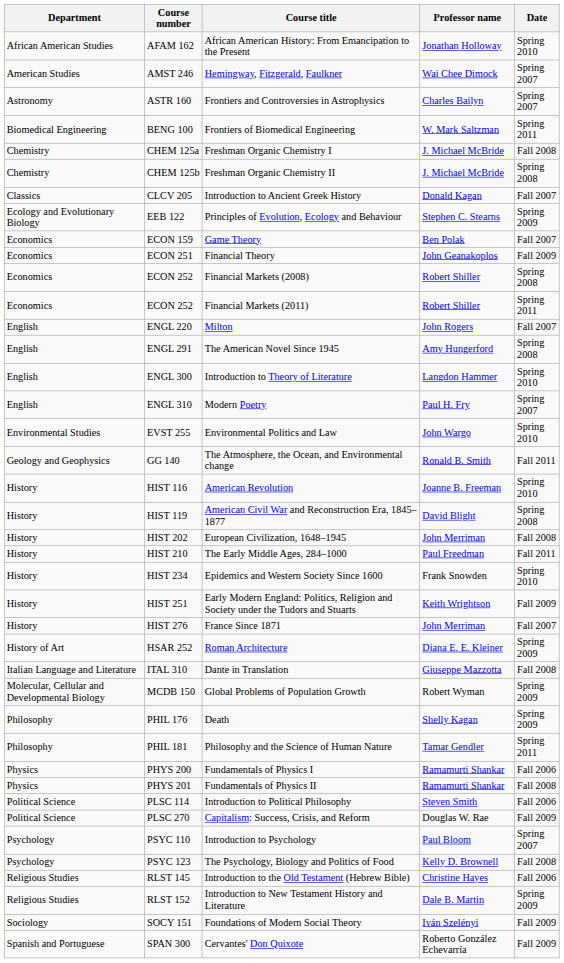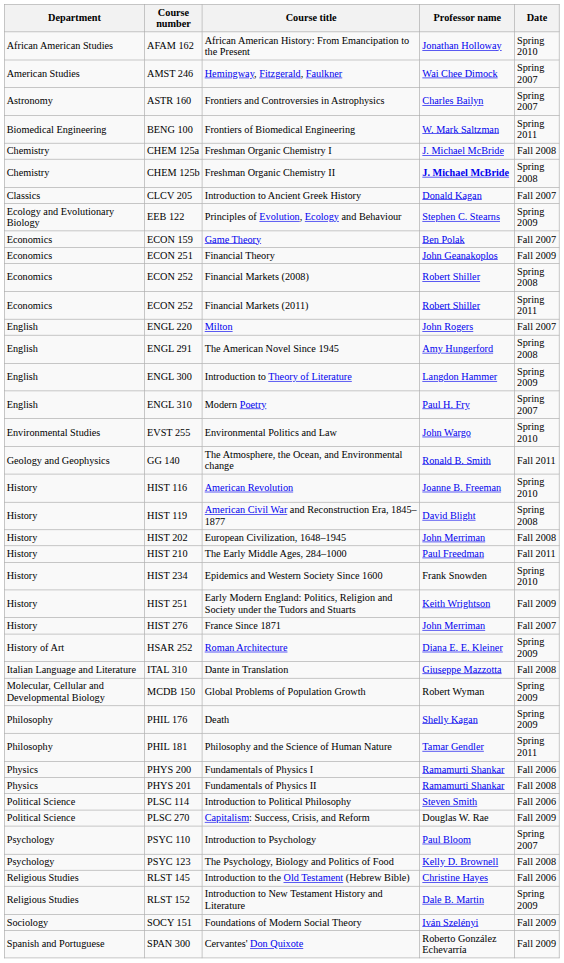 <table class="wikitable sortable">
 <tr>
 <th>Department</th>
 <th>Course number</th>
 <th>Course title</th>
 <th>Professor name</th>
 <th>Date</th>
 </tr>
 <tr>
 <td>African American Studies</td>
 <td>AFAM 162</td>
 <td>African American History: From Emancipation to the Present</td>
 <td><a href='#'>Jonathan Holloway</a></td>
 <td>Spring 2010</td>
 </tr>
 <tr>
 <td>American Studies</td>
 <td>AMST 246</td>
 <td><a href='#'>Hemingway</a>, <a href='#'>Fitzgerald</a>, <a href='#'>Faulkner</a></td>
 <td><a href='#'>Wai Chee Dimock</a></td>
 <td>Spring 2007</td>
 </tr>
 <tr>
 <td>Astronomy</td>
 <td>ASTR 160</td>
 <td>Frontiers and Controversies in Astrophysics</td>
 <td><a href='#'>Charles Bailyn</a></td>
 <td>Spring 2007</td>
 </tr>
 <tr>
 <td>Biomedical Engineering</td>
 <td>BENG 100</td>
 <td>Frontiers of Biomedical Engineering</td>
 <td><a href='#'>W. Mark Saltzman</a></td>
 <td>Spring 2011</td>
 </tr>
 <tr>
 <td>Chemistry</td>
 <td>CHEM 125a</td>
 <td>Freshman Organic Chemistry I</td>
 <td><a href='#'>J. Michael McBride</a></td>
 <td>Fall 2008</td>
 </tr>
 <tr>
 <td>Chemistry</td>
 <td>CHEM 125b</td>
 <td>Freshman Organic Chemistry II</td>
-<td><a href='#'>J. Michael McBride</a></td>
+<td><strong><a href='#'>J. Michael McBride</a></strong></td>
 <td>Spring 2008</td>
 </tr>
 <tr>
 <td>Classics</td>
 <td>CLCV 205</td>
 <td>Introduction to Ancient Greek History</td>
 <td><a href='#'>Donald Kagan</a></td>
 <td>Fall 2007</td>
 </tr>
 <tr>
 <td>Ecology and Evolutionary Biology</td>
 <td>EEB 122</td>
 <td>Principles of <a href='#'>Evolution</a>, <a href='#'>Ecology</a> and Behaviour</td>
 <td><a href='#'>Stephen C. Stearns</a></td>
 <td>Spring 2009</td>
 </tr>
 <tr>
 <td>Economics</td>
 <td>ECON 159</td>
 <td><a href='#'>Game Theory</a></td>
 <td><a href='#'>Ben Polak</a></td>
 <td>Fall 2007</td>
 </tr>
 <tr>
 <td>Economics</td>
 <td>ECON 251</td>
 <td>Financial Theory</td>
 <td><a href='#'>John Geanakoplos</a></td>
 <td>Fall 2009</td>
 </tr>
 <tr>
 <td>Economics</td>
 <td>ECON 252</td>
 <td>Financial Markets (2008)</td>
 <td><a href='#'>Robert Shiller</a></td>
 <td>Spring 2008</td>
 </tr>
 <tr>
 <td>Economics</td>
 <td>ECON 252</td>
 <td>Financial Markets (2011)</td>
 <td><a href='#'>Robert Shiller</a></td>
 <td>Spring 2011</td>
 </tr>
 <tr>
 <td>English</td>
 <td>ENGL 220</td>
 <td><a href='#'>Milton</a></td>
 <td><a href='#'>John Rogers</a></td>
 <td>Fall 2007</td>
 </tr>
 <tr>
 <td>English</td>
 <td>ENGL 291</td>
 <td>The American Novel Since 1945</td>
 <td><a href='#'>Amy Hungerford</a></td>
 <td>Spring 2008</td>
 </tr>
 <tr>
 <td>English</td>
 <td>ENGL 300</td>
 <td>Introduction to <a href='#'>Theory of Literature</a></td>
 <td><a href='#'>Langdon Hammer</a></td>
-<td>Spring 2010</td>
+<td>Spring 2009</td>
 </tr>
 <tr>
 <td>English</td>
 <td>ENGL 310</td>
 <td>Modern <a href='#'>Poetry</a></td>
 <td><a href='#'>Paul H. Fry</a></td>
 <td>Spring 2007</td>
 </tr>
 <tr>
 <td>Environmental Studies</td>
 <td>EVST 255</td>
 <td>Environmental Politics and Law</td>
 <td><a href='#'>John Wargo</a></td>
 <td>Spring 2010</td>
 </tr>
 <tr>
 <td>Geology and Geophysics</td>
 <td>GG 140</td>
 <td>The Atmosphere, the Ocean, and Environmental change</td>
 <td><a href='#'>Ronald B. Smith</a></td>
 <td>Fall 2011</td>
 </tr>
 <tr>
 <td>History</td>
 <td>HIST 116</td>
 <td><a href='#'>American Revolution</a></td>
 <td><a href='#'>Joanne B. Freeman</a></td>
 <td>Spring 2010</td>
 </tr>
 <tr>
 <td>History</td>
 <td>HIST 119</td>
 <td><a href='#'>American Civil War</a> and Reconstruction Era, 1845–1877</td>
 <td><a href='#'>David Blight</a></td>
 <td>Spring 2008</td>
 </tr>
 <tr>
 <td>History</td>
 <td>HIST 202</td>
 <td>European Civilization, 1648–1945</td>
 <td><a href='#'>John Merriman</a></td>
 <td>Fall 2008</td>
 </tr>
 <tr>
 <td>History</td>
 <td>HIST 210</td>
 <td>The Early Middle Ages, 284–1000</td>
 <td><a href='#'>Paul Freedman</a></td>
 <td>Fall 2011</td>
 </tr>
 <tr>
 <td>History</td>
 <td>HIST 234</td>
 <td>Epidemics and Western Society Since 1600</td>
 <td>Frank Snowden</td>
 <td>Spring 2010</td>
 </tr>
 <tr>
 <td>History</td>
 <td>HIST 251</td>
 <td>Early Modern England: Politics, Religion and Society under the Tudors and Stuarts</td>
 <td><a href='#'>Keith Wrightson</a></td>
 <td>Fall 2009</td>
 </tr>
 <tr>
 <td>History</td>
 <td>HIST 276</td>
 <td>France Since 1871</td>
 <td><a href='#'>John Merriman</a></td>
 <td>Fall 2007</td>
 </tr>
 <tr>
 <td>History of Art</td>
 <td>HSAR 252</td>
 <td><a href='#'>Roman Architecture</a></td>
 <td><a href='#'>Diana E. E. Kleiner</a></td>
 <td>Spring 2009</td>
 </tr>
 <tr 5>
 <td>Italian Language and Literature</td>
 <td>ITAL 310</td>
 <td>Dante in Translation</td>
 <td><a href='#'>Giuseppe Mazzotta</a></td>
 <td>Fall 2008</td>
 </tr>
 <tr>
 <td>Molecular, Cellular and Developmental Biology</td>
 <td>MCDB 150</td>
 <td>Global Problems of Population Growth</td>
 <td>Robert Wyman</td>
 <td>Spring 2009</td>
 </tr>
 <tr>
 <td>Philosophy</td>
 <td>PHIL 176</td>
 <td>Death</td>
 <td><a href='#'>Shelly Kagan</a></td>
 <td>Spring 2009</td>
 </tr>
 <tr>
 <td>Philosophy</td>
 <td>PHIL 181</td>
 <td>Philosophy and the Science of Human Nature</td>
 <td><a href='#'>Tamar Gendler</a></td>
 <td>Spring 2011</td>
 </tr>
 <tr>
 <td>Physics</td>
 <td>PHYS 200</td>
 <td>Fundamentals of Physics I</td>
 <td><a href='#'>Ramamurti Shankar</a></td>
 <td>Fall 2006</td>
 </tr>
 <tr>
 <td>Physics</td>
 <td>PHYS 201</td>
 <td>Fundamentals of Physics II</td>
 <td><a href='#'>Ramamurti Shankar</a></td>
 <td>Fall 2008</td>
 </tr>
 <tr>
 <td>Political Science</td>
 <td>PLSC 114</td>
 <td>Introduction to Political Philosophy</td>
 <td><a href='#'>Steven Smith</a></td>
 <td>Fall 2006</td>
 </tr>
 <tr>
 <td>Political Science</td>
 <td>PLSC 270</td>
 <td><a href='#'>Capitalism</a>: Success, Crisis, and Reform</td>
 <td>Douglas W. Rae</td>
 <td>Fall 2009</td>
 </tr>
 <tr>
 <td>Psychology</td>
 <td>PSYC 110</td>
 <td>Introduction to Psychology</td>
 <td><a href='#'>Paul Bloom</a></td>
 <td>Spring 2007</td>
 </tr>
 <tr>
 <td>Psychology</td>
 <td>PSYC 123</td>
 <td>The Psychology, Biology and Politics of Food</td>
 <td><a href='#'>Kelly D. Brownell</a></td>
 <td>Fall 2008</td>
 </tr>
 <tr>
 <td>Religious Studies</td>
 <td>RLST 145</td>
 <td>Introduction to the <a href='#'>Old Testament</a> (Hebrew Bible)</td>
 <td><a href='#'>Christine Hayes</a></td>
 <td>Fall 2006</td>
 </tr>
 <tr>
 <td>Religious Studies</td>
 <td>RLST 152</td>
 <td>Introduction to New Testament History and Literature</td>
 <td><a href='#'>Dale B. Martin</a></td>
 <td>Spring 2009</td>
 </tr>
 <tr>
 <td>Sociology</td>
 <td>SOCY 151</td>
 <td>Foundations of Modern Social Theory</td>
 <td><a href='#'>Iván Szelényi</a></td>
 <td>Fall 2009</td>
 </tr>
 <tr>
 <td>Spanish and Portuguese</td>
 <td>SPAN 300</td>
 <td>Cervantes' <a href='#'>Don Quixote</a></td>
 <td>Roberto González Echevarría</td>
 <td>Fall 2009</td>
 </tr>
 </table>
